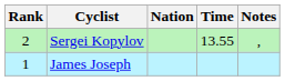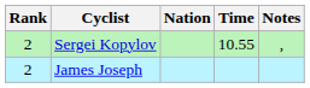 <table class="wikitable sortable" style="text-align:center;">
 <tr>
 <th>Rank</th>
 <th>Cyclist</th>
 <th>Nation</th>
 <th>Time</th>
 <th>Notes</th>
 </tr>
 <tr bgcolor=bbf3bb>
 <td>2</td>
 <td align=left><a href='#'>Sergei Kopylov</a></td>
 <td align=left></td>
-<td>13.55</td>
+<td>10.55</td>
 <td>, </td>
 </tr>
 <tr bgcolor=bbf3ff>
-<td>1</td>
+<td>2</td>
 <td align=left><a href='#'>James Joseph</a></td>
 <td align=left></td>
 <td></td>
 <td></td>
 </tr>
 </table>
